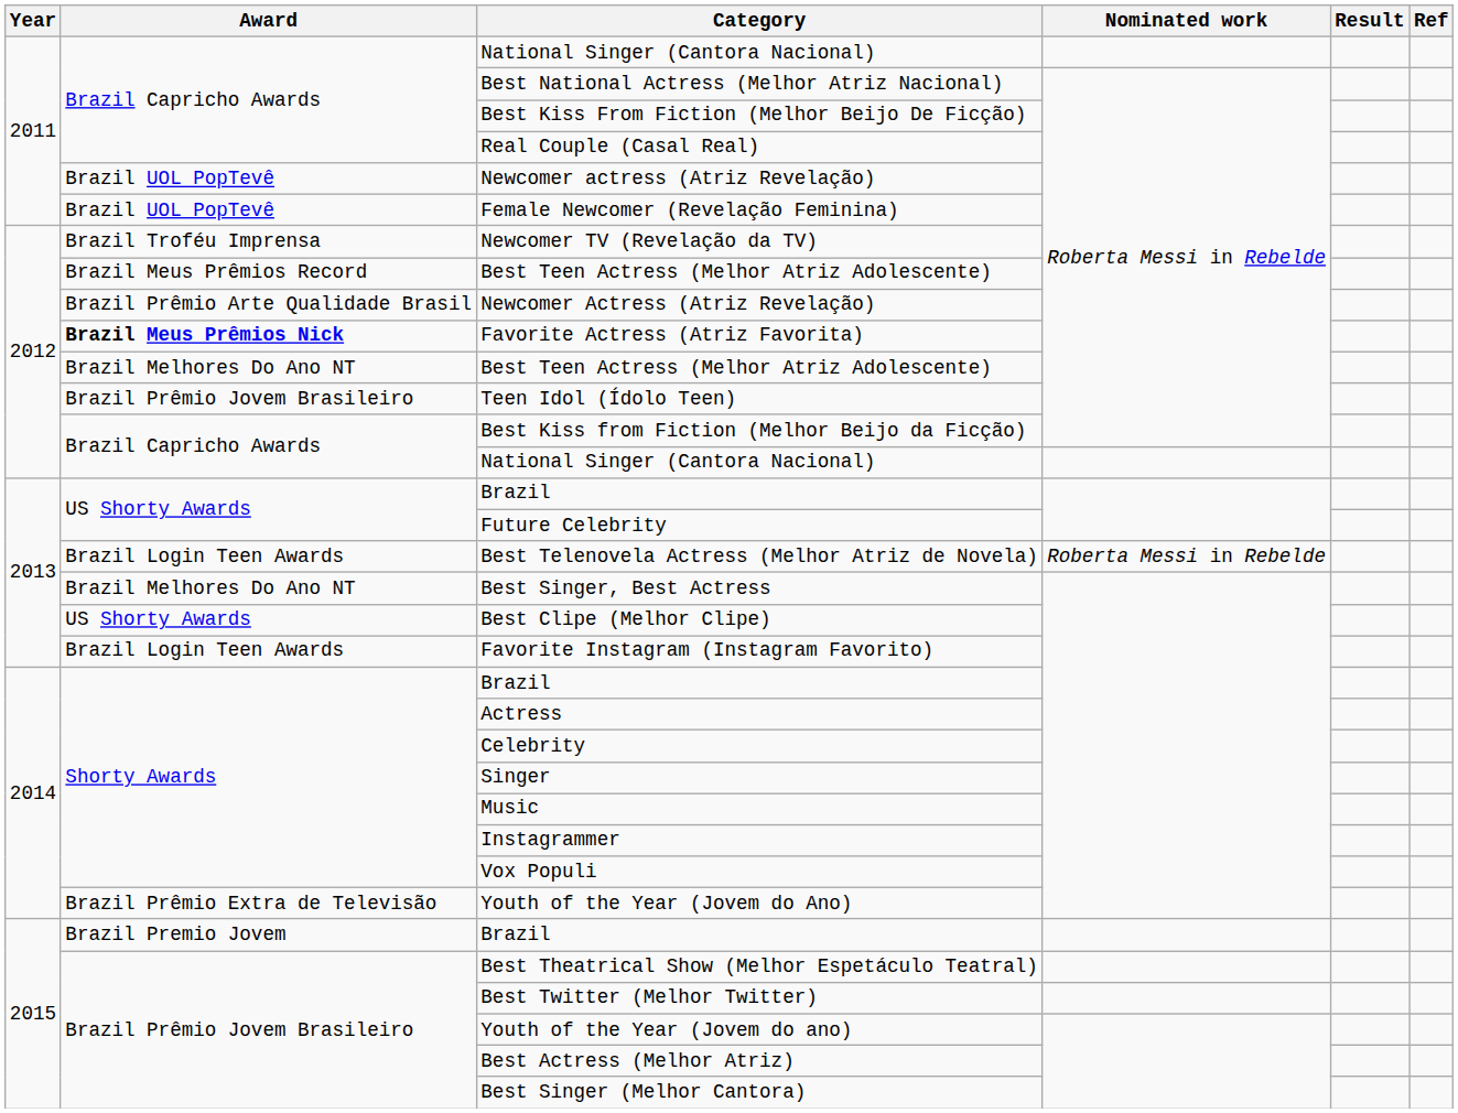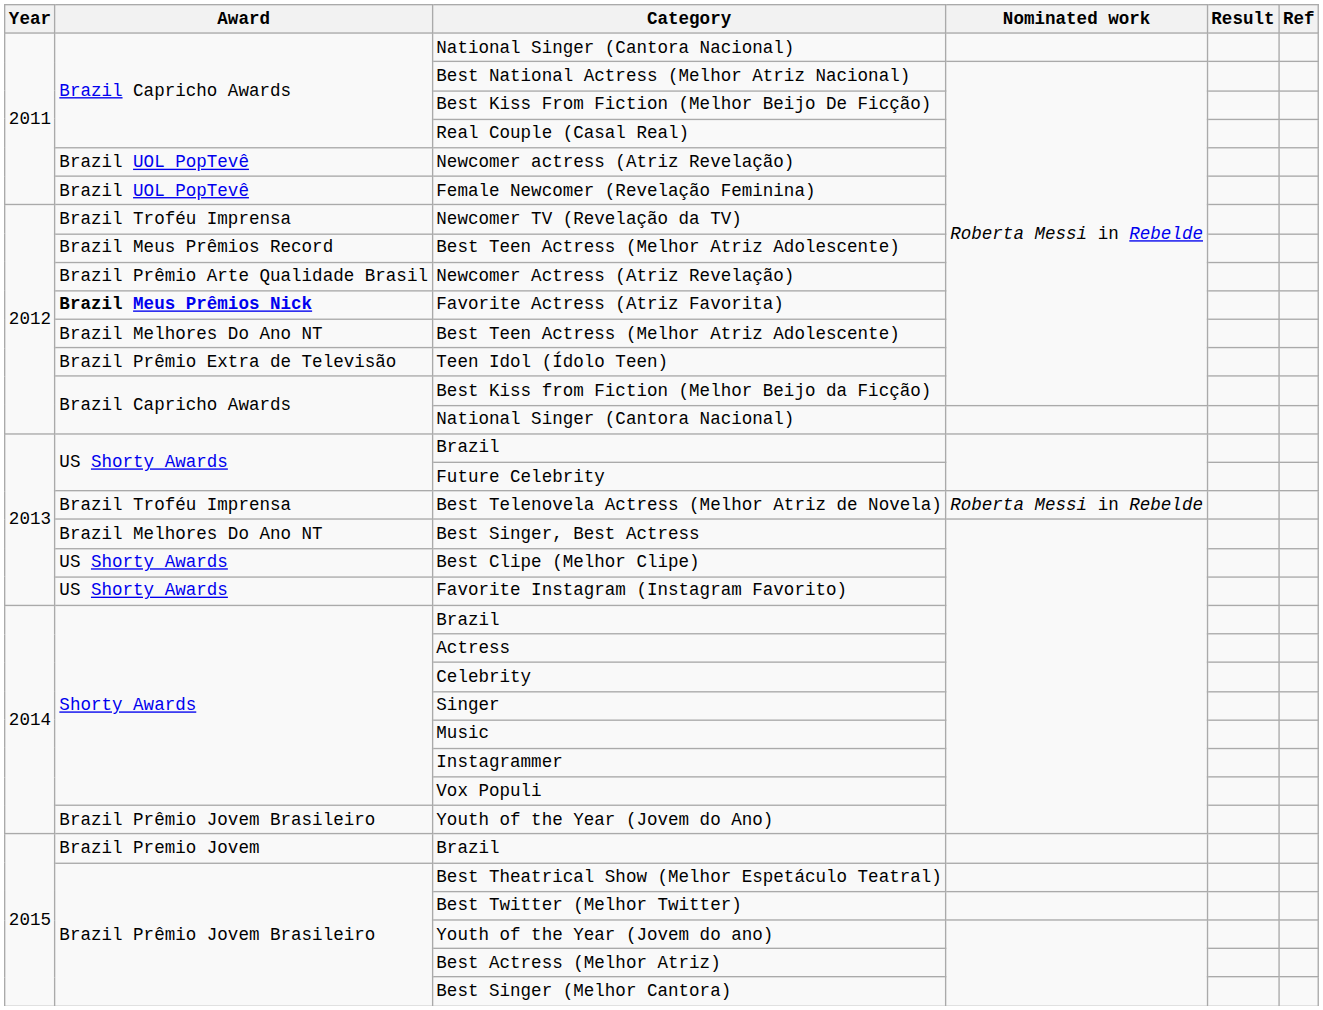 <table class="wikitable plainrowheaders sortable">
 <tr>
 <th>Year</th>
 <th>Award</th>
 <th>Category</th>
 <th>Nominated work</th>
 <th>Result</th>
 <th>Ref</th>
 </tr>
 <tr>
 <td rowspan="6">2011</td>
 <td rowspan="4"><a href='#'>Brazil</a> Capricho Awards</td>
 <td>National Singer (Cantora Nacional)</td>
 <td></td>
 <td></td>
 <td></td>
 </tr>
 <tr>
 <td>Best National Actress (Melhor Atriz Nacional)</td>
 <td rowspan="12"><em>Roberta Messi</em> in <em><a href='#'>Rebelde</a></em></td>
 <td></td>
 <td></td>
 </tr>
 <tr>
 <td>Best Kiss From Fiction (Melhor Beijo De Ficção)</td>
 <td></td>
 <td></td>
 </tr>
 <tr>
 <td>Real Couple (Casal Real)</td>
 <td></td>
 <td></td>
 </tr>
 <tr>
 <td>Brazil <a href='#'>UOL PopTevê</a></td>
 <td>Newcomer actress (Atriz Revelação)</td>
 <td></td>
 <td></td>
 </tr>
 <tr>
 <td>Brazil <a href='#'>UOL PopTevê</a></td>
 <td>Female Newcomer (Revelação Feminina)</td>
 <td></td>
 <td></td>
 </tr>
 <tr>
 <td rowspan="8">2012</td>
 <td>Brazil Troféu Imprensa</td>
 <td>Newcomer TV (Revelação da TV)</td>
 <td></td>
 <td></td>
 </tr>
 <tr>
 <td>Brazil Meus Prêmios Record</td>
 <td>Best Teen Actress (Melhor Atriz Adolescente)</td>
 <td></td>
 <td></td>
 </tr>
 <tr>
 <td>Brazil Prêmio Arte Qualidade Brasil</td>
 <td>Newcomer Actress (Atriz Revelação)</td>
 <td></td>
 <td></td>
 </tr>
 <tr>
 <td><strong>Brazil <a href='#'>Meus Prêmios Nick</a></strong></td>
 <td>Favorite Actress (Atriz Favorita)</td>
 <td></td>
 <td></td>
 </tr>
 <tr>
 <td>Brazil Melhores Do Ano NT</td>
 <td>Best Teen Actress (Melhor Atriz Adolescente)</td>
 <td></td>
 <td></td>
 </tr>
 <tr>
-<td>Brazil Prêmio Jovem Brasileiro</td>
+<td>Brazil Prêmio Extra de Televisão</td>
 <td>Teen Idol (Ídolo Teen)</td>
 <td></td>
 <td></td>
 </tr>
 <tr>
 <td rowspan="2">Brazil Capricho Awards</td>
 <td>Best Kiss from Fiction (Melhor Beijo da Ficção)</td>
 <td></td>
 <td></td>
 </tr>
 <tr>
 <td>National Singer (Cantora Nacional)</td>
 <td></td>
 <td></td>
 <td></td>
 </tr>
 <tr>
 <td rowspan="6">2013</td>
 <td rowspan="2">US <a href='#'>Shorty Awards</a></td>
 <td>Brazil</td>
 <td rowspan="2"></td>
 <td></td>
 <td></td>
 </tr>
 <tr>
 <td>Future Celebrity</td>
 <td></td>
 <td></td>
 </tr>
 <tr>
-<td>Brazil Login Teen Awards</td>
+<td>Brazil Troféu Imprensa</td>
 <td>Best Telenovela Actress (Melhor Atriz de Novela)</td>
 <td><em>Roberta Messi </em> in <em>Rebelde</em></td>
 <td></td>
 <td></td>
 </tr>
 <tr>
 <td>Brazil Melhores Do Ano NT</td>
 <td>Best Singer, Best Actress</td>
 <td rowspan="11"></td>
 <td></td>
 <td></td>
 </tr>
 <tr>
 <td>US <a href='#'>Shorty Awards</a></td>
 <td>Best Clipe (Melhor Clipe)</td>
 <td></td>
 <td></td>
 </tr>
 <tr>
-<td>Brazil Login Teen Awards</td>
+<td>US <a href='#'>Shorty Awards</a></td>
 <td>Favorite Instagram (Instagram Favorito)</td>
 <td></td>
 <td></td>
 </tr>
 <tr>
 <td rowspan="8">2014</td>
 <td rowspan="7"> <a href='#'>Shorty Awards</a></td>
 <td>Brazil</td>
 <td></td>
 <td></td>
 </tr>
 <tr>
 <td>Actress</td>
 <td></td>
 <td></td>
 </tr>
 <tr>
 <td>Celebrity</td>
 <td></td>
 <td></td>
 </tr>
 <tr>
 <td>Singer</td>
 <td></td>
 <td></td>
 </tr>
 <tr>
 <td>Music</td>
 <td></td>
 <td></td>
 </tr>
 <tr>
 <td>Instagrammer</td>
 <td></td>
 <td></td>
 </tr>
 <tr>
 <td>Vox Populi</td>
 <td></td>
 <td></td>
 </tr>
 <tr>
-<td>Brazil Prêmio Extra de Televisão</td>
+<td>Brazil Prêmio Jovem Brasileiro</td>
 <td>Youth of the Year (Jovem do Ano)</td>
 <td></td>
 <td></td>
 </tr>
 <tr>
 <td rowspan="6">2015</td>
 <td>Brazil Premio Jovem</td>
 <td>Brazil</td>
 <td></td>
 <td></td>
 <td></td>
 </tr>
 <tr>
 <td rowspan="5">Brazil Prêmio Jovem Brasileiro</td>
 <td>Best Theatrical Show (Melhor Espetáculo Teatral)</td>
 <td></td>
 <td></td>
 <td></td>
 </tr>
 <tr>
 <td>Best Twitter (Melhor Twitter)</td>
 <td></td>
 <td></td>
 <td></td>
 </tr>
 <tr>
 <td>Youth of the Year (Jovem do ano)</td>
 <td rowspan="3"></td>
 <td></td>
 <td></td>
 </tr>
 <tr>
 <td>Best Actress (Melhor Atriz)</td>
 <td></td>
 <td></td>
 </tr>
 <tr>
 <td>Best Singer (Melhor Cantora)</td>
 <td></td>
 <td></td>
 </tr>
 </table>
